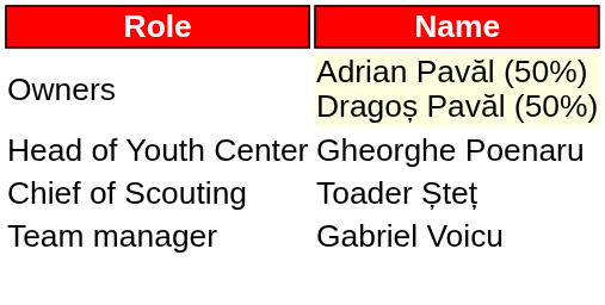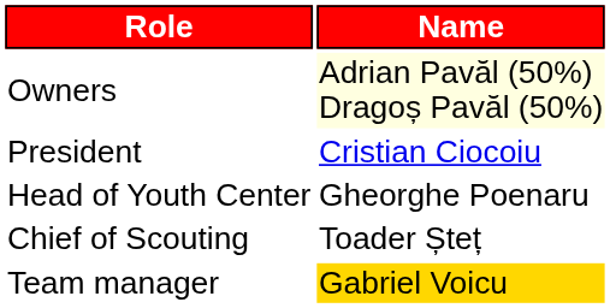 <table class="toccolours">
 <tr>
 <th style="background:#FF0000;color:#FFFFFF;border:1px solid #000000;">Role</th>
 <th style="background:#FF0000;color:#FFFFFF;border:1px solid #000000;">Name</th>
 </tr>
 <tr>
 <td>Owners</td>
 <td style="background: lightyellow;"> Adrian Pavăl (50%) <br>  Dragoș Pavăl (50%)</td>
+</tr>
+<tr>
+<td>President</td>
+<td> <a href='#'>Cristian Ciocoiu</a></td>
 </tr>
 <tr>
 <td>Head of Youth Center</td>
 <td> Gheorghe Poenaru</td>
 </tr>
 <tr>
 <td>Chief of Scouting</td>
 <td> Toader Șteț</td>
 </tr>
 <tr>
 <td>Team manager</td>
-<td> Gabriel Voicu</td>
+<td style="background: gold;"> Gabriel Voicu</td>
 </tr>
 </table>
